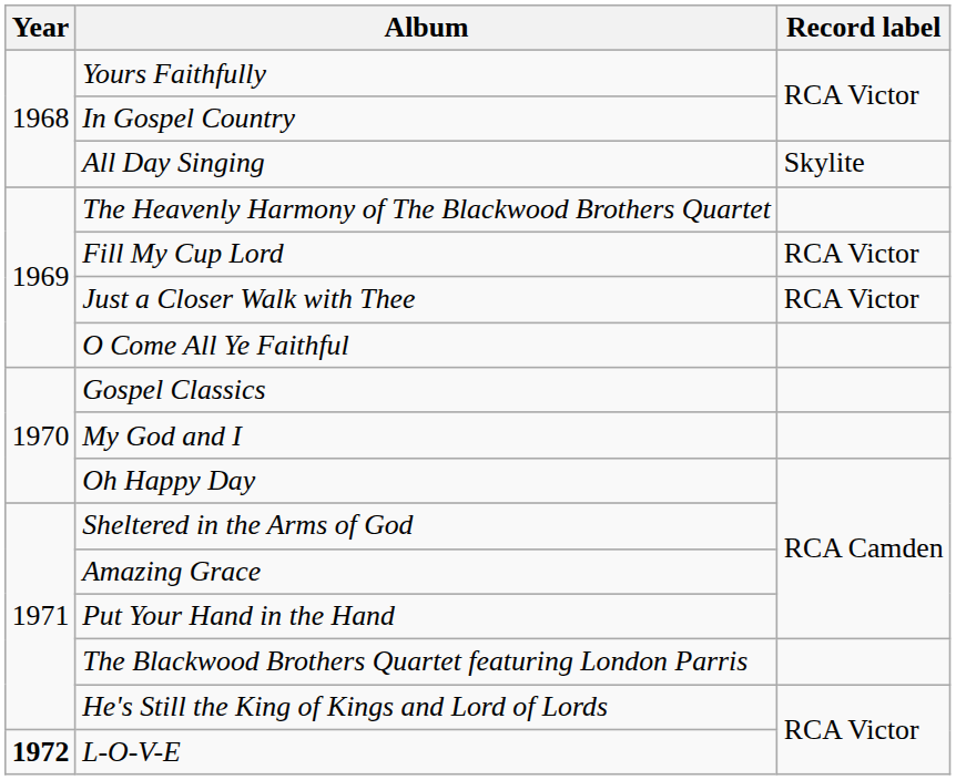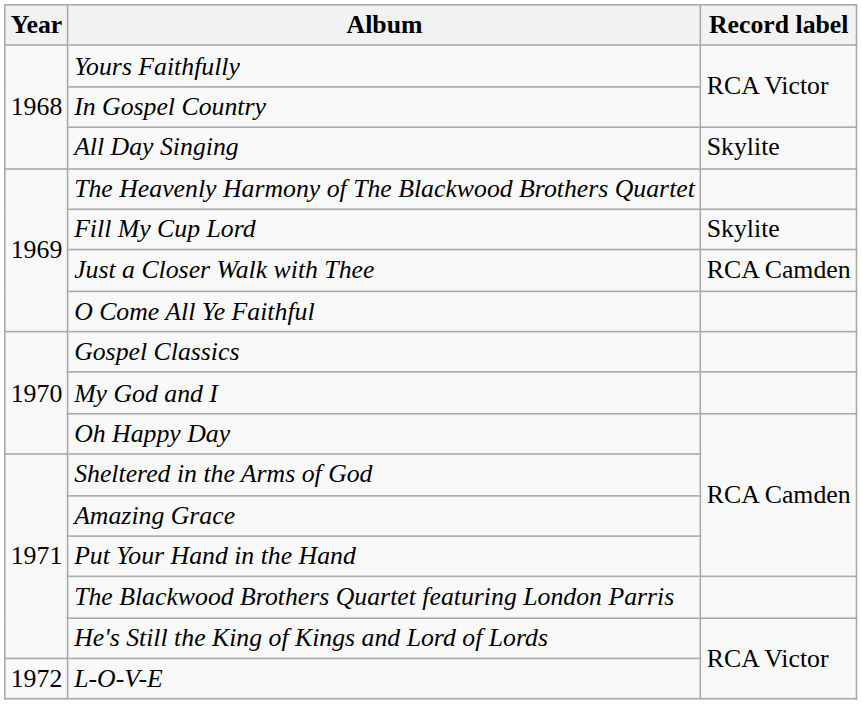 <table class="wikitable sortable">
 <tr>
 <th>Year</th>
 <th>Album</th>
 <th>Record label</th>
 </tr>
 <tr>
 <td rowspan="3">1968</td>
 <td><em>Yours Faithfully</em></td>
 <td rowspan="2">RCA Victor</td>
 </tr>
 <tr>
 <td><em>In Gospel Country</em></td>
 </tr>
 <tr>
 <td><em>All Day Singing</em></td>
 <td>Skylite</td>
 </tr>
 <tr>
 <td rowspan="4">1969</td>
 <td data-sort-value="Heavenly Harmony Of"><em>The Heavenly Harmony of The Blackwood Brothers Quartet</em></td>
 <td></td>
 </tr>
 <tr>
 <td><em>Fill My Cup Lord</em></td>
-<td>RCA Victor</td>
+<td>Skylite</td>
 </tr>
 <tr>
 <td><em>Just a Closer Walk with Thee</em></td>
-<td>RCA Victor</td>
+<td>RCA Camden</td>
 </tr>
 <tr>
 <td><em>O Come All Ye Faithful</em></td>
 <td></td>
 </tr>
 <tr>
 <td rowspan="3">1970</td>
 <td><em>Gospel Classics</em></td>
 <td></td>
 </tr>
 <tr>
 <td><em>My God and I</em></td>
 <td></td>
 </tr>
 <tr>
 <td><em>Oh Happy Day</em></td>
 <td rowspan="4">RCA Camden</td>
 </tr>
 <tr>
 <td rowspan="5">1971</td>
 <td><em>Sheltered in the Arms of God</em></td>
 </tr>
 <tr>
 <td><em>Amazing Grace</em></td>
 </tr>
 <tr>
 <td><em>Put Your Hand in the Hand</em></td>
 </tr>
 <tr>
 <td data-sort-value="Blackwood Brothers Quartet"><em>The Blackwood Brothers Quartet featuring London Parris</em></td>
 <td></td>
 </tr>
 <tr>
 <td><em>He's Still the King of Kings and Lord of Lords</em></td>
 <td rowspan="2">RCA Victor</td>
 </tr>
 <tr>
-<td><strong>1972</strong></td>
+<td>1972</td>
 <td><em>L-O-V-E</em></td>
 </tr>
 </table>
